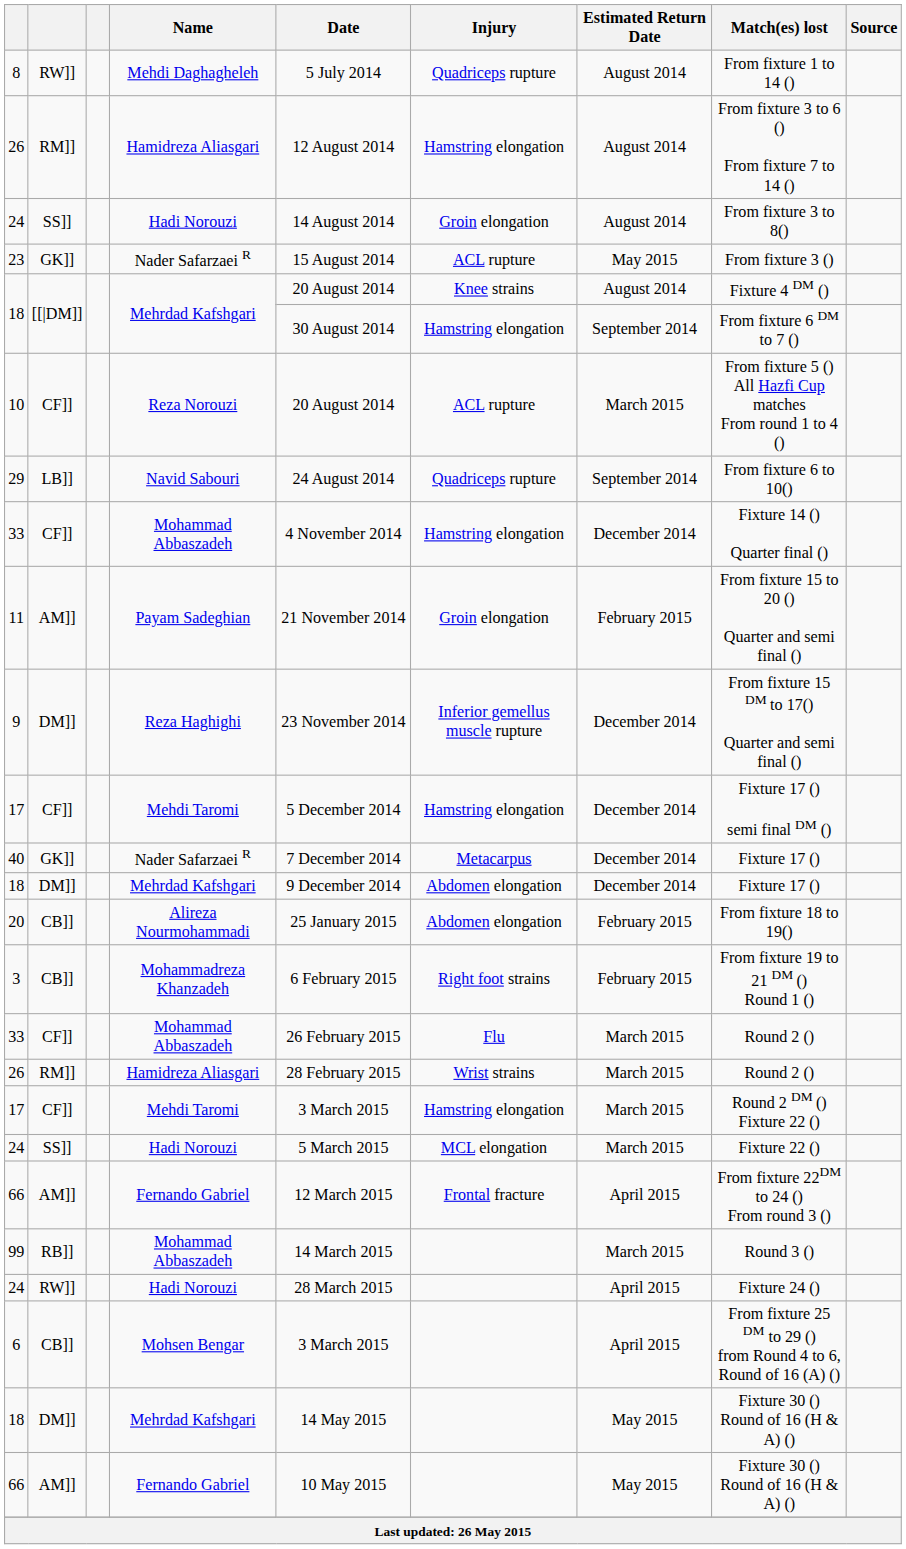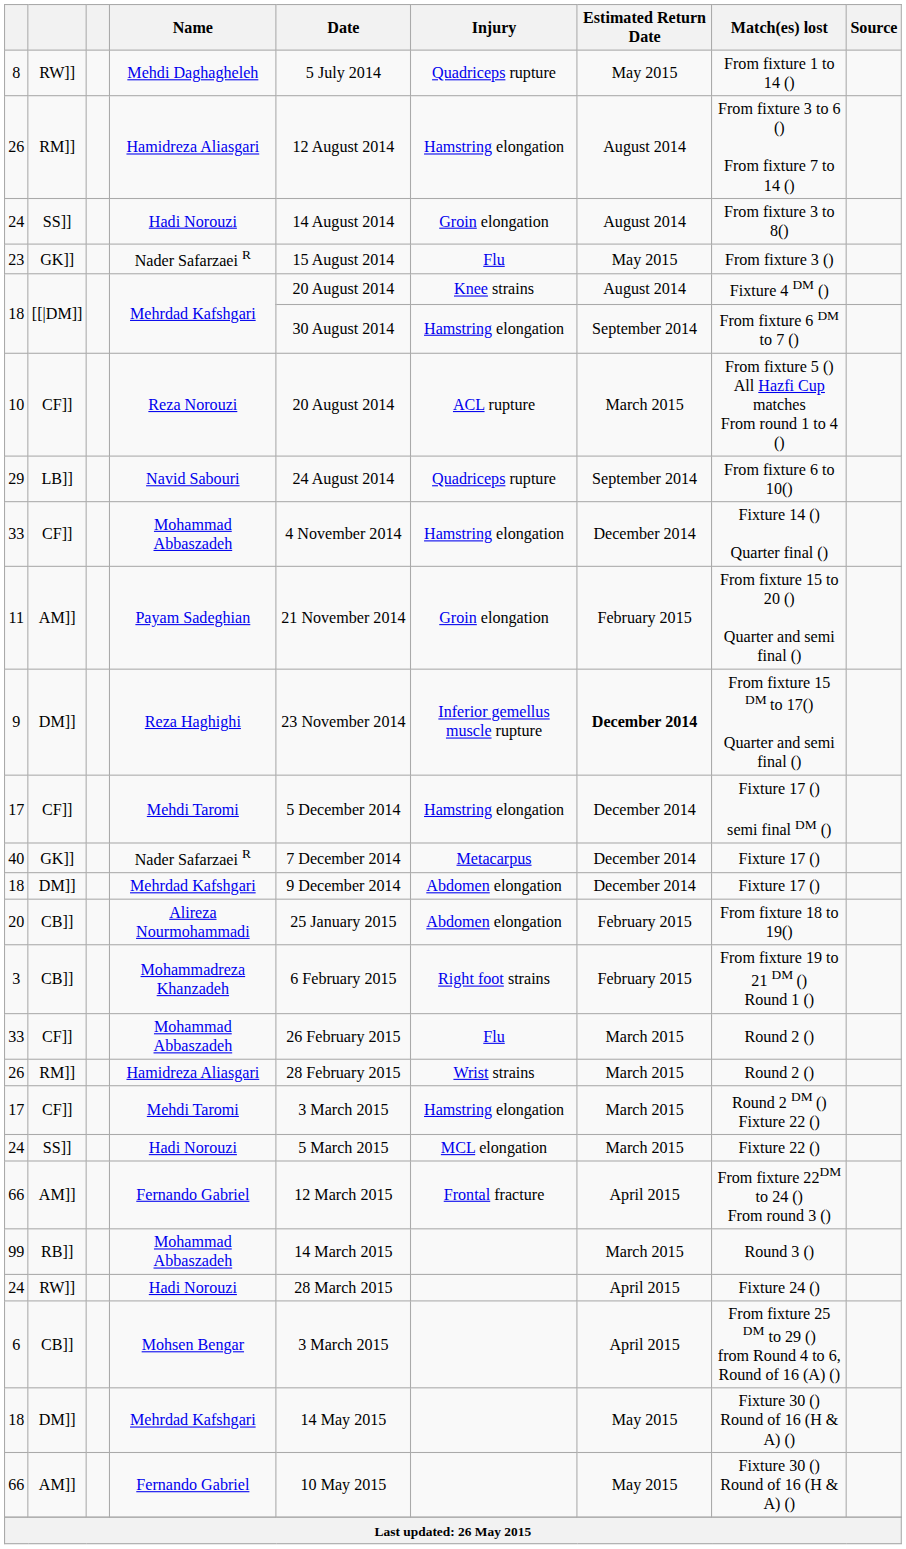 <table class="wikitable" style="font-size: 95%; text-align: center;">
 <tr>
 <th width=15></th>
 <th width=15></th>
 <th width=15></th>
 <th width=150>Name</th>
 <th width=120>Date</th>
 <th width=150>Injury</th>
 <th width=120>Estimated Return Date</th>
 <th width=120>Match(es) lost</th>
 <th width=30>Source</th>
 </tr>
 <tr>
 <td>8</td>
 <td [[>RW]]</td>
 <td></td>
 <td><a href='#'>Mehdi Daghagheleh</a></td>
 <td>5 July 2014</td>
 <td><a href='#'>Quadriceps</a> rupture</td>
-<td>August 2014</td>
+<td>May 2015</td>
 <td>From fixture 1 to 14 ()</td>
 <td></td>
 </tr>
 <tr>
 <td>26</td>
 <td [[>RM]]</td>
 <td></td>
 <td><a href='#'>Hamidreza Aliasgari</a></td>
 <td>12 August 2014</td>
 <td><a href='#'>Hamstring</a> elongation</td>
 <td>August 2014</td>
 <td>From fixture 3 to 6 ()<br><br>From fixture 7 to 14 ()</td>
 <td></td>
 </tr>
 <tr>
 <td>24</td>
 <td [[>SS]]</td>
 <td></td>
 <td><a href='#'>Hadi Norouzi</a></td>
 <td>14 August 2014</td>
 <td><a href='#'>Groin</a> elongation</td>
 <td>August 2014</td>
 <td>From fixture 3 to 8()</td>
 <td></td>
 </tr>
 <tr>
 <td>23</td>
 <td [[>GK]]</td>
 <td></td>
 <td>Nader Safarzaei <sup>R</sup></td>
 <td>15 August 2014</td>
-<td><a href='#'>ACL</a> rupture</td>
+<td><a href='#'>Flu</a></td>
 <td>May 2015</td>
 <td>From fixture 3 ()</td>
 <td></td>
 </tr>
 <tr>
 <td rowspan="2">18</td>
 <td rowspan="2">[[|DM]]</td>
 <td rowspan="2"></td>
 <td rowspan="2"><a href='#'>Mehrdad Kafshgari</a></td>
 <td>20 August 2014</td>
 <td><a href='#'>Knee</a> strains</td>
 <td>August 2014</td>
 <td>Fixture 4 <sup>DM</sup> ()</td>
 <td></td>
 </tr>
 <tr>
 <td>30 August 2014</td>
 <td><a href='#'>Hamstring</a> elongation</td>
 <td>September 2014</td>
 <td>From fixture 6 <sup>DM</sup> to 7 ()</td>
 <td></td>
 </tr>
 <tr>
 <td>10</td>
 <td [[>CF]]</td>
 <td></td>
 <td><a href='#'>Reza Norouzi</a></td>
 <td>20 August 2014</td>
 <td><a href='#'>ACL</a> rupture</td>
 <td>March 2015</td>
 <td>From fixture 5 ()<br>All <a href='#'>Hazfi Cup</a> matches<br>From round 1 to 4 ()</td>
 <td></td>
 </tr>
 <tr>
 <td>29</td>
 <td [[>LB]]</td>
 <td></td>
 <td><a href='#'>Navid Sabouri</a></td>
 <td>24 August 2014</td>
 <td><a href='#'>Quadriceps</a> rupture</td>
 <td>September 2014</td>
 <td>From fixture 6 to 10()</td>
 <td></td>
 </tr>
 <tr>
 <td>33</td>
 <td [[>CF]]</td>
 <td></td>
 <td><a href='#'>Mohammad Abbaszadeh</a></td>
 <td>4 November 2014</td>
 <td><a href='#'>Hamstring</a> elongation</td>
 <td>December 2014</td>
 <td>Fixture 14 ()<br><br>Quarter final ()</td>
 <td></td>
 </tr>
 <tr>
 <td>11</td>
 <td [[>AM]]</td>
 <td></td>
 <td><a href='#'>Payam Sadeghian</a></td>
 <td>21 November 2014</td>
 <td><a href='#'>Groin</a> elongation</td>
 <td>February 2015</td>
 <td>From fixture 15 to 20 ()<br><br>Quarter and semi final  ()</td>
 <td></td>
 </tr>
 <tr>
 <td>9</td>
 <td [[>DM]]</td>
 <td></td>
 <td><a href='#'>Reza Haghighi</a></td>
 <td>23 November 2014</td>
 <td><a href='#'>Inferior gemellus muscle</a> rupture</td>
-<td>December 2014</td>
+<td><strong>December 2014</strong></td>
 <td>From fixture 15 <sup>DM </sup>to 17()<br><br>Quarter and semi final ()</td>
 <td></td>
 </tr>
 <tr>
 <td>17</td>
 <td [[>CF]]</td>
 <td></td>
 <td><a href='#'>Mehdi Taromi</a></td>
 <td>5 December 2014</td>
 <td><a href='#'>Hamstring</a> elongation</td>
 <td>December 2014</td>
 <td>Fixture 17 ()<br><br>semi final <sup>DM</sup> ()</td>
 <td></td>
 </tr>
 <tr>
 <td>40</td>
 <td [[>GK]]</td>
 <td></td>
 <td>Nader Safarzaei <sup>R</sup></td>
 <td>7 December 2014</td>
 <td><a href='#'>Metacarpus</a></td>
 <td>December 2014</td>
 <td>Fixture 17 ()</td>
 <td></td>
 </tr>
 <tr>
 <td>18</td>
 <td [[>DM]]</td>
 <td></td>
 <td><a href='#'>Mehrdad Kafshgari</a></td>
 <td>9 December 2014</td>
 <td><a href='#'>Abdomen</a> elongation</td>
 <td>December 2014</td>
 <td>Fixture 17 ()</td>
 <td></td>
 </tr>
 <tr>
 <td>20</td>
 <td [[>CB]]</td>
 <td></td>
 <td><a href='#'>Alireza Nourmohammadi</a></td>
 <td>25 January 2015</td>
 <td><a href='#'>Abdomen</a> elongation</td>
 <td>February 2015</td>
 <td>From fixture 18 to 19()</td>
 <td></td>
 </tr>
 <tr>
 <td>3</td>
 <td [[>CB]]</td>
 <td></td>
 <td><a href='#'>Mohammadreza Khanzadeh</a></td>
 <td>6 February 2015</td>
 <td><a href='#'>Right foot</a> strains</td>
 <td>February 2015</td>
 <td>From fixture 19 to 21 <sup>DM </sup>()<br>Round 1 ()</td>
 <td></td>
 </tr>
 <tr>
 <td>33</td>
 <td [[>CF]]</td>
 <td></td>
 <td><a href='#'>Mohammad Abbaszadeh</a></td>
 <td>26 February 2015</td>
 <td><a href='#'>Flu</a></td>
 <td>March 2015</td>
 <td>Round 2 ()</td>
 <td></td>
 </tr>
 <tr>
 <td>26</td>
 <td [[>RM]]</td>
 <td></td>
 <td><a href='#'>Hamidreza Aliasgari</a></td>
 <td>28 February 2015</td>
 <td><a href='#'>Wrist</a> strains</td>
 <td>March 2015</td>
 <td>Round 2 ()</td>
 <td></td>
 </tr>
 <tr>
 <td>17</td>
 <td [[>CF]]</td>
 <td></td>
 <td><a href='#'>Mehdi Taromi</a></td>
 <td>3 March 2015</td>
 <td><a href='#'>Hamstring</a> elongation</td>
 <td>March 2015</td>
 <td>Round 2 <sup>DM </sup>()<br>Fixture 22 ()</td>
 <td></td>
 </tr>
 <tr>
 <td>24</td>
 <td [[>SS]]</td>
 <td></td>
 <td><a href='#'>Hadi Norouzi</a></td>
 <td>5 March 2015</td>
 <td><a href='#'>MCL</a> elongation</td>
 <td>March 2015</td>
 <td>Fixture 22 ()</td>
 <td></td>
 </tr>
 <tr>
 <td>66</td>
 <td [[>AM]]</td>
 <td></td>
 <td><a href='#'>Fernando Gabriel</a></td>
 <td>12 March 2015</td>
 <td><a href='#'>Frontal</a> fracture</td>
 <td>April 2015</td>
 <td>From fixture 22<sup>DM </sup> to 24 ()<br>From round 3 ()</td>
 <td></td>
 </tr>
 <tr>
 <td>99</td>
 <td [[>RB]]</td>
 <td></td>
 <td><a href='#'>Mohammad Abbaszadeh</a></td>
 <td>14 March 2015</td>
 <td></td>
 <td>March 2015</td>
 <td>Round 3 ()</td>
 <td></td>
 </tr>
 <tr>
 <td>24</td>
 <td [[>RW]]</td>
 <td></td>
 <td><a href='#'>Hadi Norouzi</a></td>
 <td>28 March 2015</td>
 <td></td>
 <td>April 2015</td>
 <td>Fixture 24 ()</td>
 <td></td>
 </tr>
 <tr>
 <td>6</td>
 <td [[>CB]]</td>
 <td></td>
 <td><a href='#'>Mohsen Bengar</a></td>
 <td>3 March 2015</td>
 <td></td>
 <td>April 2015</td>
 <td>From fixture 25 <sup>DM</sup> to 29 ()<br>from Round 4 to 6, Round of 16 (A) ()</td>
 <td></td>
 </tr>
 <tr>
 <td>18</td>
 <td [[>DM]]</td>
 <td></td>
 <td><a href='#'>Mehrdad Kafshgari</a></td>
 <td>14 May 2015</td>
 <td></td>
 <td>May 2015</td>
 <td>Fixture 30 ()<br> Round of 16 (H & A) ()</td>
 <td></td>
 </tr>
 <tr>
 <td>66</td>
 <td [[>AM]]</td>
 <td></td>
 <td><a href='#'>Fernando Gabriel</a></td>
 <td>10 May 2015</td>
 <td></td>
 <td>May 2015</td>
 <td>Fixture 30 ()<br> Round of 16 (H & A) ()</td>
 <td></td>
 </tr>
 <tr>
 </tr>
 <tr align="left" style="background:#DCDCDC">
 <th colspan="9"><small>Last updated: 26 May 2015</small></th>
 </tr>
 </table>
